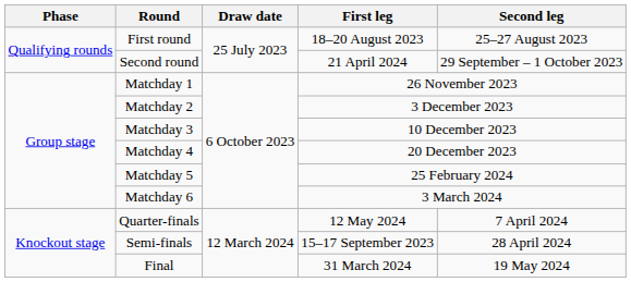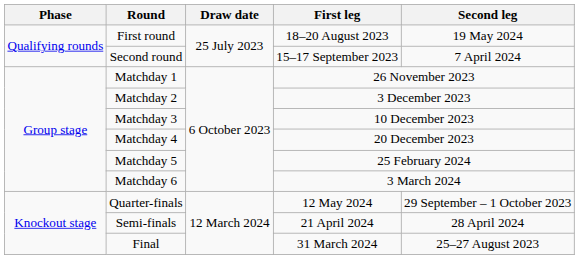 <table class="wikitable" style="text-align:center">
 <tr>
 <th>Phase</th>
 <th>Round</th>
 <th>Draw date</th>
 <th>First leg</th>
 <th>Second leg</th>
 </tr>
 <tr>
 <td rowspan=2><a href='#'>Qualifying rounds</a></td>
 <td>First round</td>
 <td rowspan=2>25 July 2023</td>
 <td>18–20 August 2023</td>
-<td>25–27 August 2023</td>
+<td>19 May 2024</td>
 </tr>
 <tr>
 <td>Second round</td>
-<td>21 April 2024</td>
-<td>29 September – 1 October 2023</td>
+<td>15–17 September 2023</td>
+<td>7 April 2024</td>
 </tr>
 <tr>
 <td rowspan=6><a href='#'>Group stage</a></td>
 <td>Matchday 1</td>
 <td rowspan=6>6 October 2023</td>
 <td colspan=2>26 November 2023</td>
 </tr>
 <tr>
 <td>Matchday 2</td>
 <td colspan=2>3 December 2023</td>
 </tr>
 <tr>
 <td>Matchday 3</td>
 <td colspan=2>10 December 2023</td>
 </tr>
 <tr>
 <td>Matchday 4</td>
 <td colspan=2>20 December 2023</td>
 </tr>
 <tr>
 <td>Matchday 5</td>
 <td colspan=2>25 February 2024</td>
 </tr>
 <tr>
 <td>Matchday 6</td>
 <td colspan=2>3 March 2024</td>
 </tr>
 <tr>
 <td rowspan=3><a href='#'>Knockout stage</a></td>
 <td>Quarter-finals</td>
 <td rowspan=3>12 March 2024</td>
 <td>12 May 2024</td>
-<td>7 April 2024</td>
+<td>29 September – 1 October 2023</td>
 </tr>
 <tr>
 <td>Semi-finals</td>
-<td>15–17 September 2023</td>
+<td>21 April 2024</td>
 <td>28 April 2024</td>
 </tr>
 <tr>
 <td>Final</td>
 <td>31 March 2024</td>
-<td>19 May 2024</td>
+<td>25–27 August 2023</td>
 </tr>
 </table>
